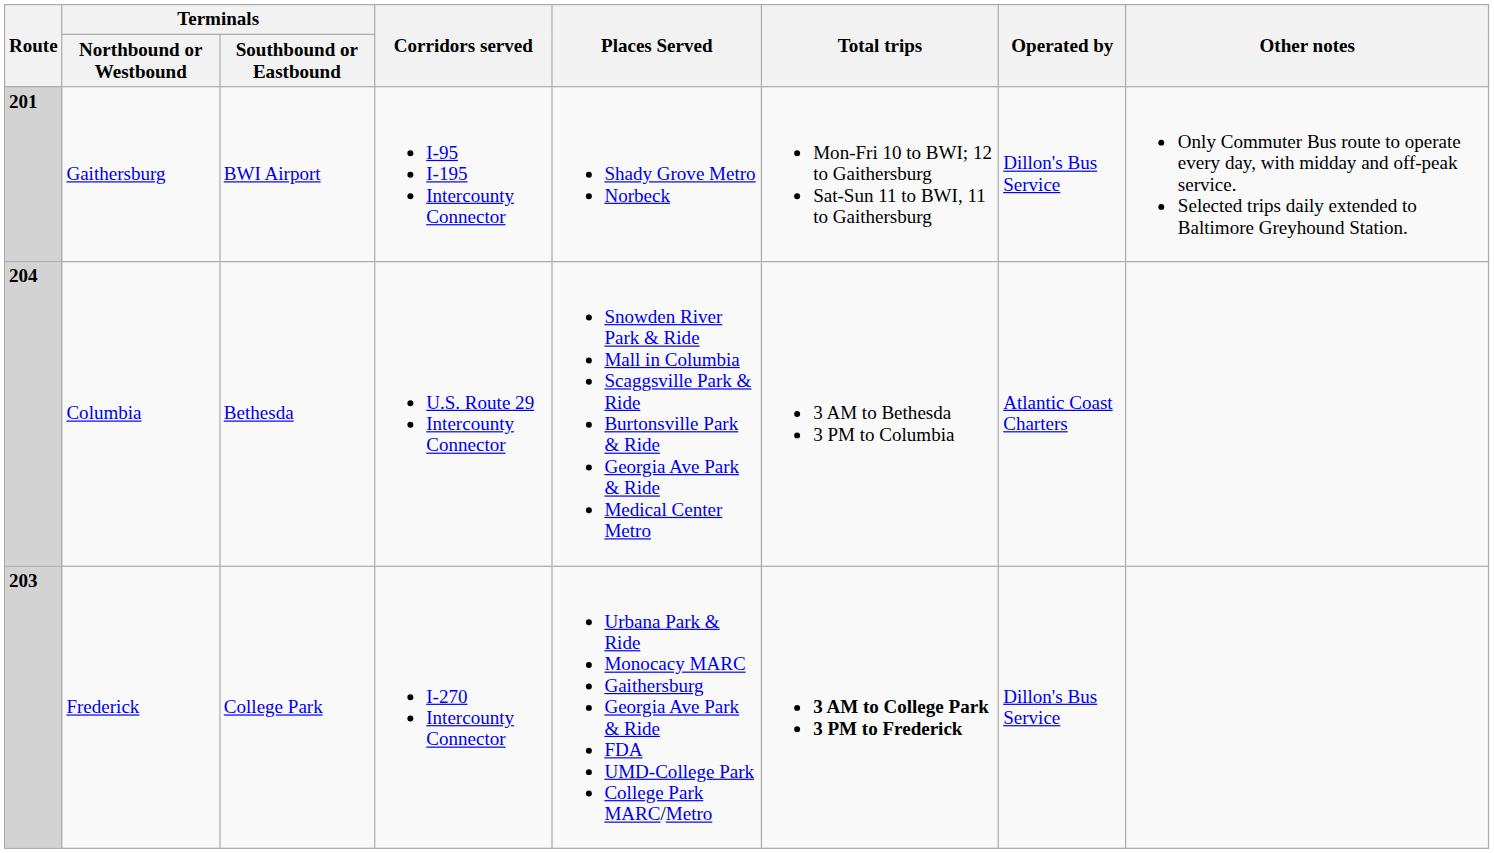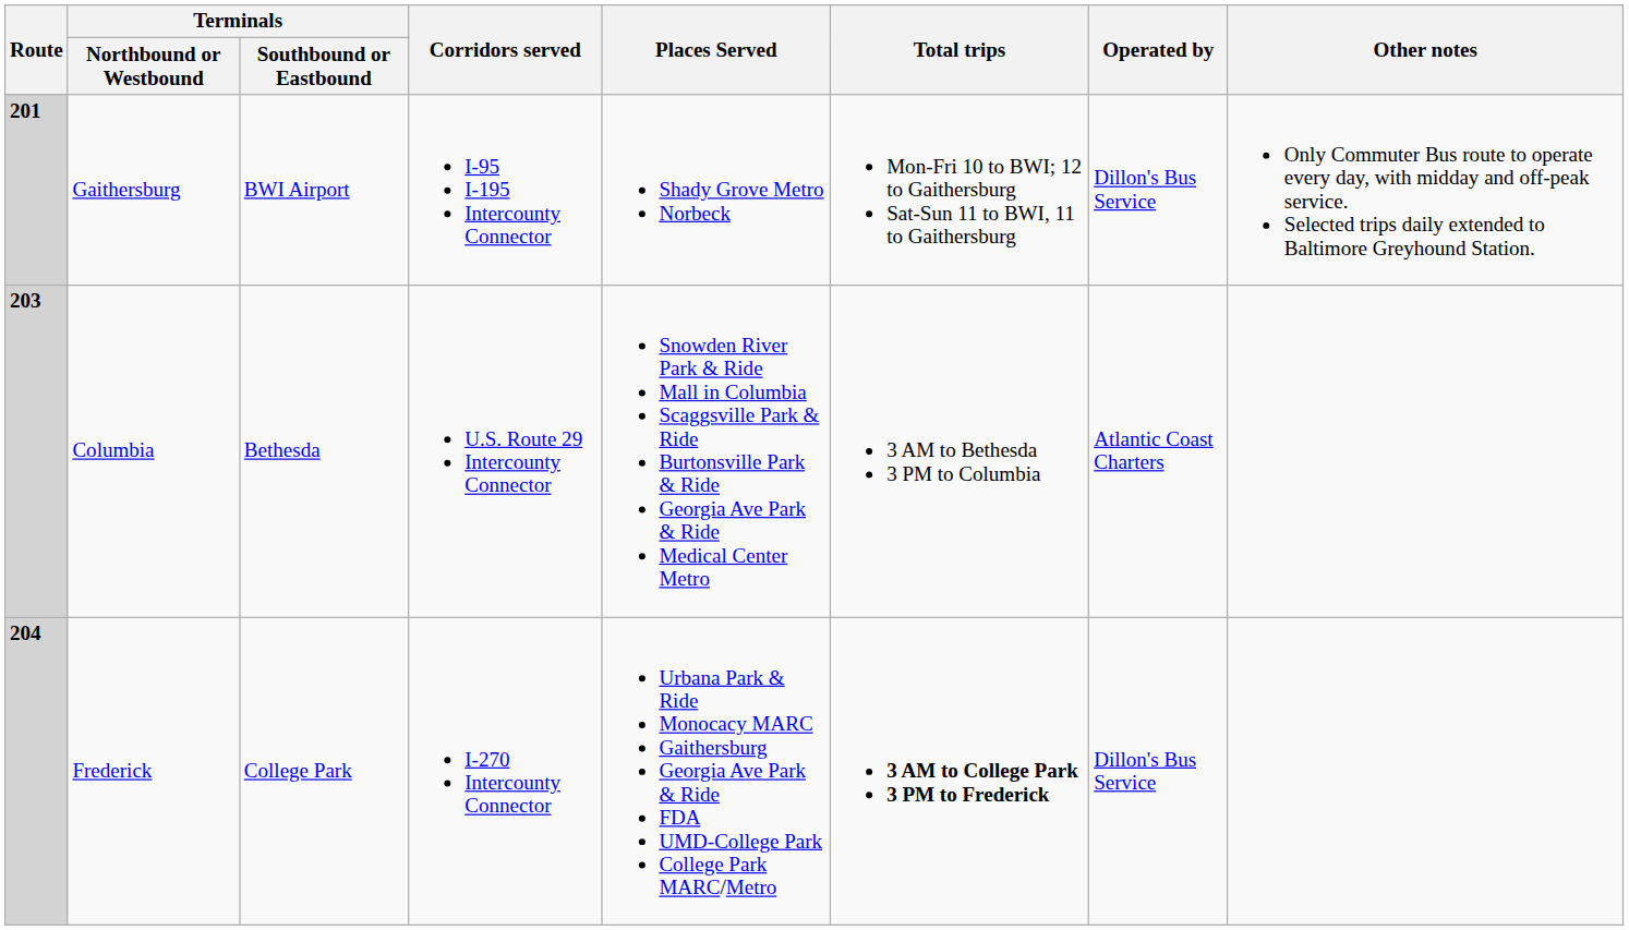 <table class="wikitable">
 <tr>
 <th rowspan="2">Route</th>
 <th colspan="2">Terminals</th>
 <th rowspan="2">Corridors served</th>
 <th rowspan="2">Places Served</th>
 <th rowspan="2">Total trips</th>
 <th rowspan="2">Operated by</th>
 <th rowspan="2">Other notes</th>
 </tr>
 <tr>
 <th>Northbound or Westbound</th>
 <th>Southbound or Eastbound</th>
 </tr>
 <tr>
 <td style="background:lightgray; color:black; vertical-align:top"><div><strong>201</strong></div></td>
 <td><a href='#'>Gaithersburg</a></td>
 <td><a href='#'>BWI Airport</a></td>
 <td><br><ul><li><a href='#'>I-95</a></li><li><a href='#'>I-195</a></li><li><a href='#'>Intercounty Connector</a></li></ul></td>
 <td><br><ul><li><a href='#'>Shady Grove Metro</a></li><li><a href='#'>Norbeck</a></li></ul></td>
 <td><br><ul><li>Mon-Fri 10 to BWI; 12 to Gaithersburg</li><li>Sat-Sun 11 to BWI, 11 to Gaithersburg</li></ul></td>
 <td><a href='#'>Dillon's Bus Service</a></td>
 <td><br><ul><li>Only Commuter Bus route to operate every day, with midday and off-peak service.</li><li>Selected trips daily extended to Baltimore Greyhound Station.</li></ul></td>
 </tr>
 <tr>
-<td style="background:lightgray; color:black; vertical-align:top"><div><strong>204</strong></div></td>
+<td style="background:lightgray; color:black; vertical-align:top"><div><strong>203</strong></div></td>
 <td><a href='#'>Columbia</a></td>
 <td><a href='#'>Bethesda</a></td>
 <td><br><ul><li><a href='#'>U.S. Route 29</a></li><li><a href='#'>Intercounty Connector</a></li></ul></td>
 <td><br><ul><li><a href='#'>Snowden River Park & Ride</a></li><li><a href='#'>Mall in Columbia</a></li><li><a href='#'>Scaggsville Park & Ride</a></li><li><a href='#'>Burtonsville Park & Ride</a></li><li><a href='#'>Georgia Ave Park & Ride</a></li><li><a href='#'>Medical Center Metro</a></li></ul></td>
 <td><br><ul><li>3 AM to Bethesda</li><li>3 PM to Columbia</li></ul></td>
 <td><a href='#'>Atlantic Coast Charters</a></td>
 <td></td>
 </tr>
 <tr>
-<td style="background:lightgray; color:black; vertical-align:top"><div><strong>203</strong></div></td>
+<td style="background:lightgray; color:black; vertical-align:top"><div><strong>204</strong></div></td>
 <td><a href='#'>Frederick</a></td>
 <td><a href='#'>College Park</a></td>
 <td><br><ul><li><a href='#'>I-270</a></li><li><a href='#'>Intercounty Connector</a></li></ul></td>
 <td><br><ul><li><a href='#'>Urbana Park & Ride</a></li><li><a href='#'>Monocacy MARC</a></li><li><a href='#'>Gaithersburg</a></li><li><a href='#'>Georgia Ave Park & Ride</a></li><li><a href='#'>FDA</a></li><li><a href='#'>UMD-College Park</a></li><li><a href='#'>College Park MARC</a>/<a href='#'>Metro</a></li></ul></td>
 <td><strong><br><ul><li>3 AM to College Park</li><li>3 PM to Frederick</li></ul></strong></td>
 <td><a href='#'>Dillon's Bus Service</a></td>
 <td></td>
 </tr>
 </table>
